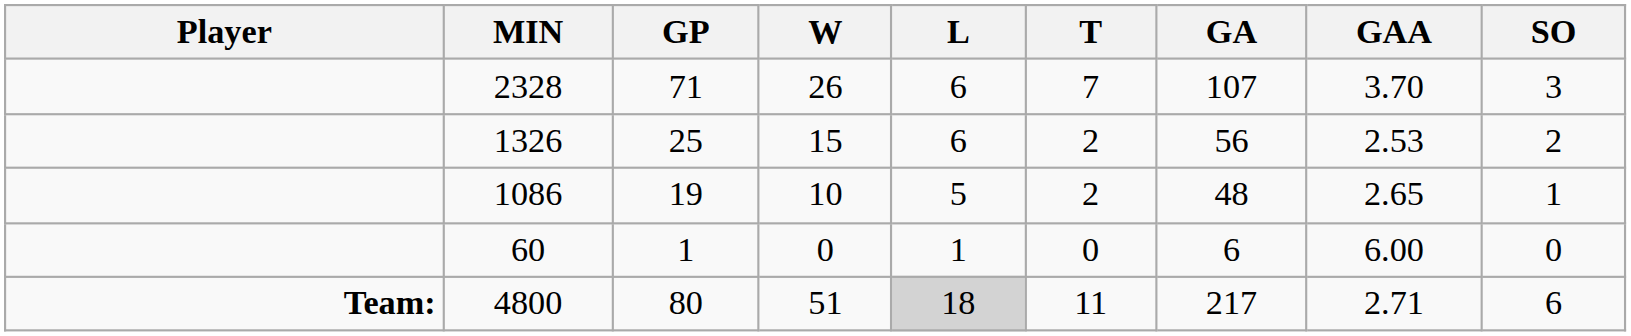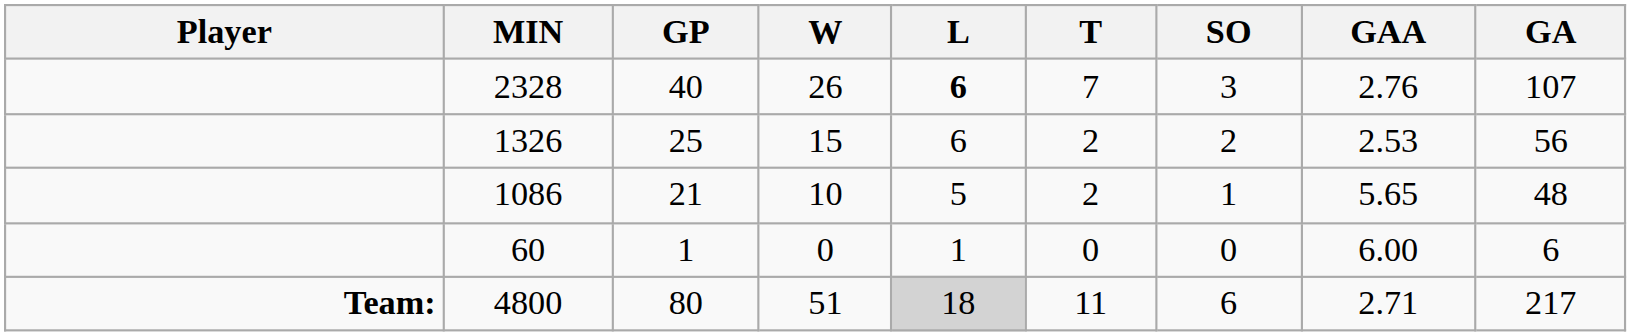 <table class="wikitable sortable" width="60%">
 <tr>
 <th bgcolor="#DDDDFF" width="10%">Player</th>
 <th width="3%" bgcolor="#DDDDFF" title="Minutes played">MIN</th>
 <th width="3%" bgcolor="#DDDDFF" title="Games played in">GP</th>
 <th width="3%" bgcolor="#DDDDFF" title="Wins">W</th>
 <th width="3%" bgcolor="#DDDDFF"title="Losses">L</th>
 <th width="3%" bgcolor="#DDDDFF" title="Ties">T</th>
+<th width="3%" bgcolor="#DDDDFF"title="Shut-outs">SO</th>
+<th width="3%" bgcolor="#DDDDFF" title="Goals against average">GAA</th>
 <th width="3%" bgcolor="#DDDDFF" title="Goals against">GA</th>
-<th width="3%" bgcolor="#DDDDFF" title="Goals against average">GAA</th>
-<th width="3%" bgcolor="#DDDDFF"title="Shut-outs">SO</th>
 </tr>
 <tr align="center">
 <td align="right"></td>
 <td>2328</td>
-<td>71</td>
+<td>40</td>
 <td>26</td>
-<td>6</td>
+<td><strong>6</strong></td>
 <td>7</td>
+<td>3</td>
+<td>2.76</td>
 <td>107</td>
-<td>3.70</td>
-<td>3</td>
 </tr>
 <tr align="center">
 <td align="right"></td>
 <td>1326</td>
 <td>25</td>
 <td>15</td>
 <td>6</td>
 <td>2</td>
+<td>2</td>
+<td>2.53</td>
 <td>56</td>
-<td>2.53</td>
-<td>2</td>
 </tr>
 <tr align="center">
 <td align="right"></td>
 <td>1086</td>
-<td>19</td>
+<td>21</td>
 <td>10</td>
 <td>5</td>
 <td>2</td>
+<td>1</td>
+<td>5.65</td>
 <td>48</td>
-<td>2.65</td>
-<td>1</td>
 </tr>
 <tr align="center">
 <td align="right"></td>
 <td>60</td>
 <td>1</td>
 <td>0</td>
 <td>1</td>
 <td>0</td>
+<td>0</td>
+<td>6.00</td>
 <td>6</td>
-<td>6.00</td>
-<td>0</td>
 </tr>
 <tr align="center">
 <td align="right"><strong>Team:</strong></td>
 <td>4800</td>
 <td>80</td>
 <td>51</td>
 <td style="background: lightgrey;">18</td>
 <td>11</td>
+<td>6</td>
+<td>2.71</td>
 <td>217</td>
-<td>2.71</td>
-<td>6</td>
 </tr>
 </table>
